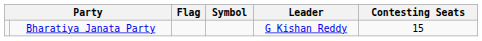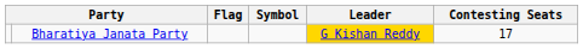 <table class="wikitable" width="50%" style="text-align:center">
 <tr>
 <th colspan="2">Party</th>
 <th>Flag</th>
 <th>Symbol</th>
 <th>Leader</th>
 <th>Contesting Seats</th>
 </tr>
 <tr>
 <td></td>
 <td><a href='#'>Bharatiya Janata Party</a></td>
 <td></td>
 <td></td>
-<td><a href='#'>G Kishan Reddy</a></td>
-<td>15</td>
+<td style="background: gold;"><a href='#'>G Kishan Reddy</a></td>
+<td>17</td>
 </tr>
 </table>
